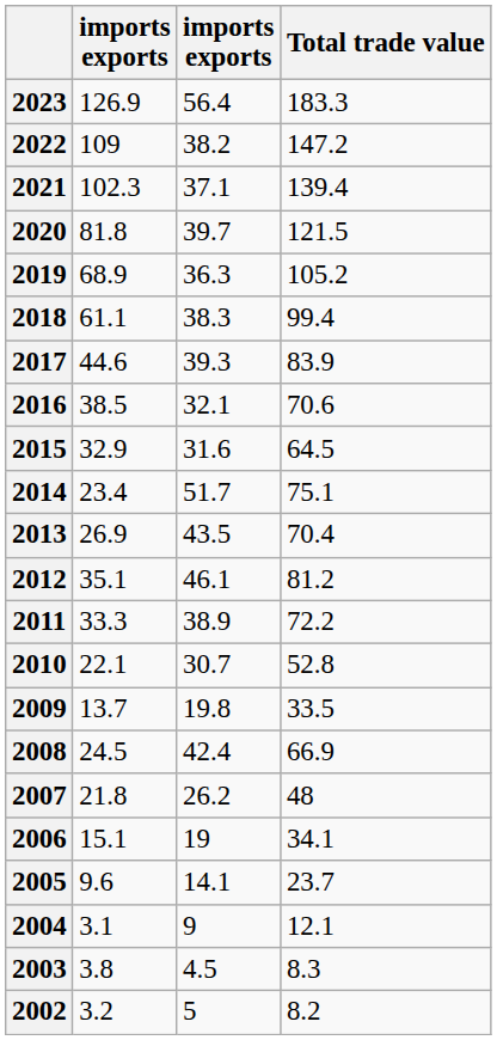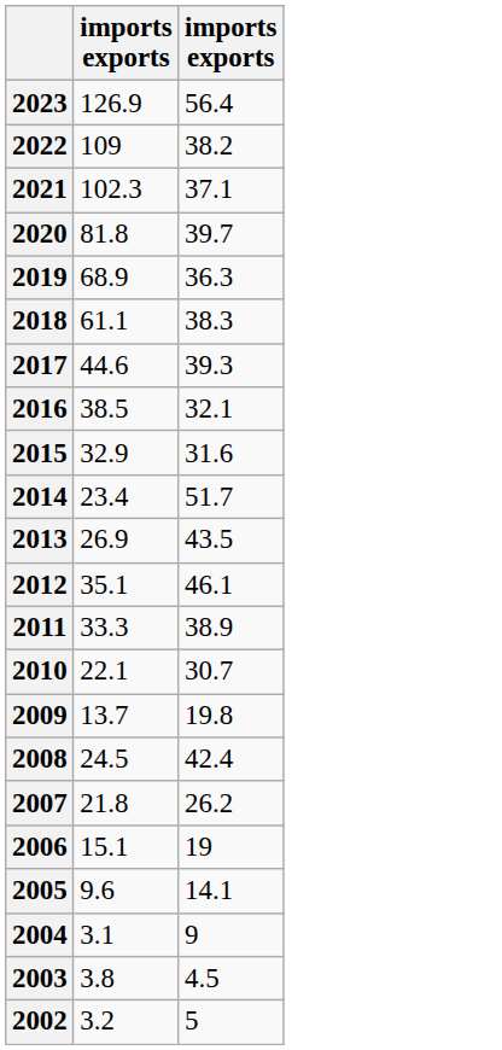 <table class="wikitable">
 <tr>
 <th></th>
 <th> imports<br> exports</th>
 <th> imports<br> exports</th>
-<th>Total trade value</th>
 </tr>
 <tr>
 <th>2023</th>
 <td>126.9</td>
 <td>56.4</td>
-<td>183.3</td>
 </tr>
 <tr>
 <th>2022</th>
 <td>109</td>
 <td>38.2</td>
-<td>147.2</td>
 </tr>
 <tr>
 <th>2021</th>
 <td>102.3</td>
 <td>37.1</td>
-<td>139.4</td>
 </tr>
 <tr>
 <th>2020</th>
 <td>81.8</td>
 <td>39.7</td>
-<td>121.5</td>
 </tr>
 <tr>
 <th>2019</th>
 <td>68.9</td>
 <td>36.3</td>
-<td>105.2</td>
 </tr>
 <tr>
 <th>2018</th>
 <td>61.1</td>
 <td>38.3</td>
-<td>99.4</td>
 </tr>
 <tr>
 <th>2017</th>
 <td>44.6</td>
 <td>39.3</td>
-<td>83.9</td>
 </tr>
 <tr>
 <th>2016</th>
 <td>38.5</td>
 <td>32.1</td>
-<td>70.6</td>
 </tr>
 <tr>
 <th>2015</th>
 <td>32.9</td>
 <td>31.6</td>
-<td>64.5</td>
 </tr>
 <tr>
 <th>2014</th>
 <td>23.4</td>
 <td>51.7</td>
-<td>75.1</td>
 </tr>
 <tr>
 <th>2013</th>
 <td>26.9</td>
 <td>43.5</td>
-<td>70.4</td>
 </tr>
 <tr>
 <th>2012</th>
 <td>35.1</td>
 <td>46.1</td>
-<td>81.2</td>
 </tr>
 <tr>
 <th>2011</th>
 <td>33.3</td>
 <td>38.9</td>
-<td>72.2</td>
 </tr>
 <tr>
 <th>2010</th>
 <td>22.1</td>
 <td>30.7</td>
-<td>52.8</td>
 </tr>
 <tr>
 <th>2009</th>
 <td>13.7</td>
 <td>19.8</td>
-<td>33.5</td>
 </tr>
 <tr>
 <th>2008</th>
 <td>24.5</td>
 <td>42.4</td>
-<td>66.9</td>
 </tr>
 <tr>
 <th>2007</th>
 <td>21.8</td>
 <td>26.2</td>
-<td>48</td>
 </tr>
 <tr>
 <th>2006</th>
 <td>15.1</td>
 <td>19</td>
-<td>34.1</td>
 </tr>
 <tr>
 <th>2005</th>
 <td>9.6</td>
 <td>14.1</td>
-<td>23.7</td>
 </tr>
 <tr>
 <th>2004</th>
 <td>3.1</td>
 <td>9</td>
-<td>12.1</td>
 </tr>
 <tr>
 <th>2003</th>
 <td>3.8</td>
 <td>4.5</td>
-<td>8.3</td>
 </tr>
 <tr>
 <th>2002</th>
 <td>3.2</td>
 <td>5</td>
-<td>8.2</td>
 </tr>
 </table>
